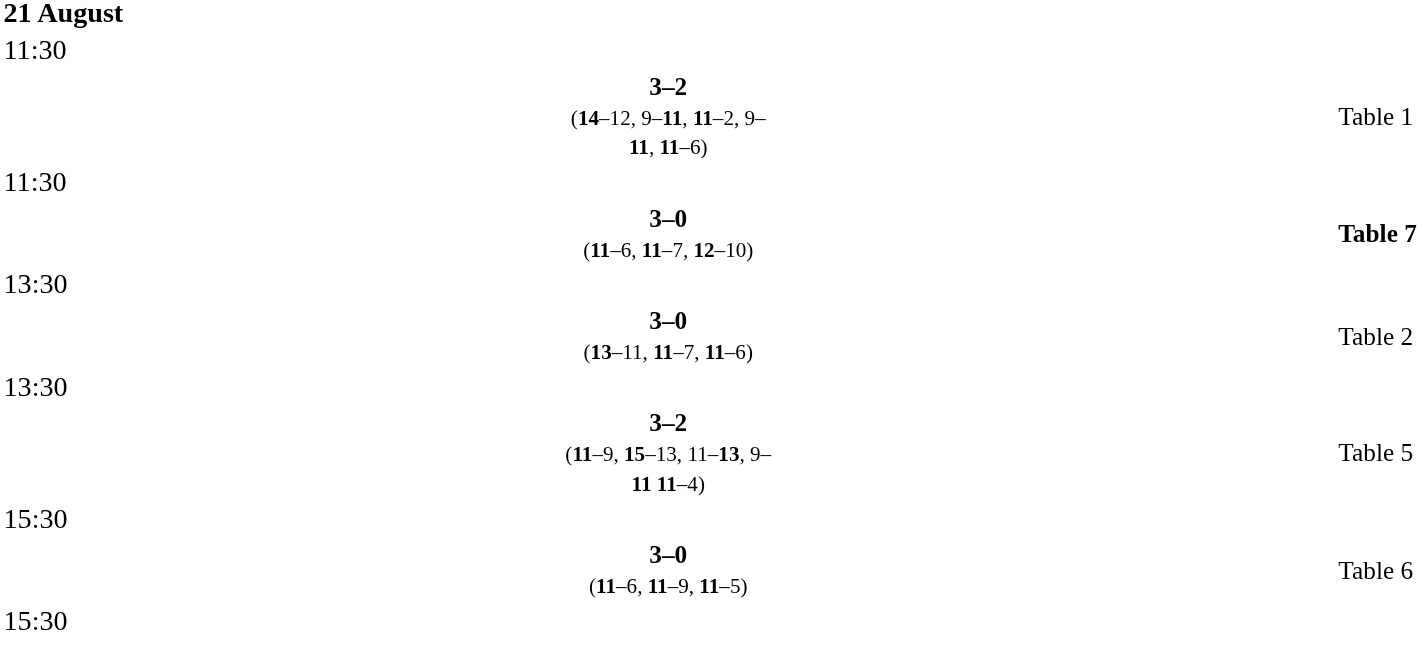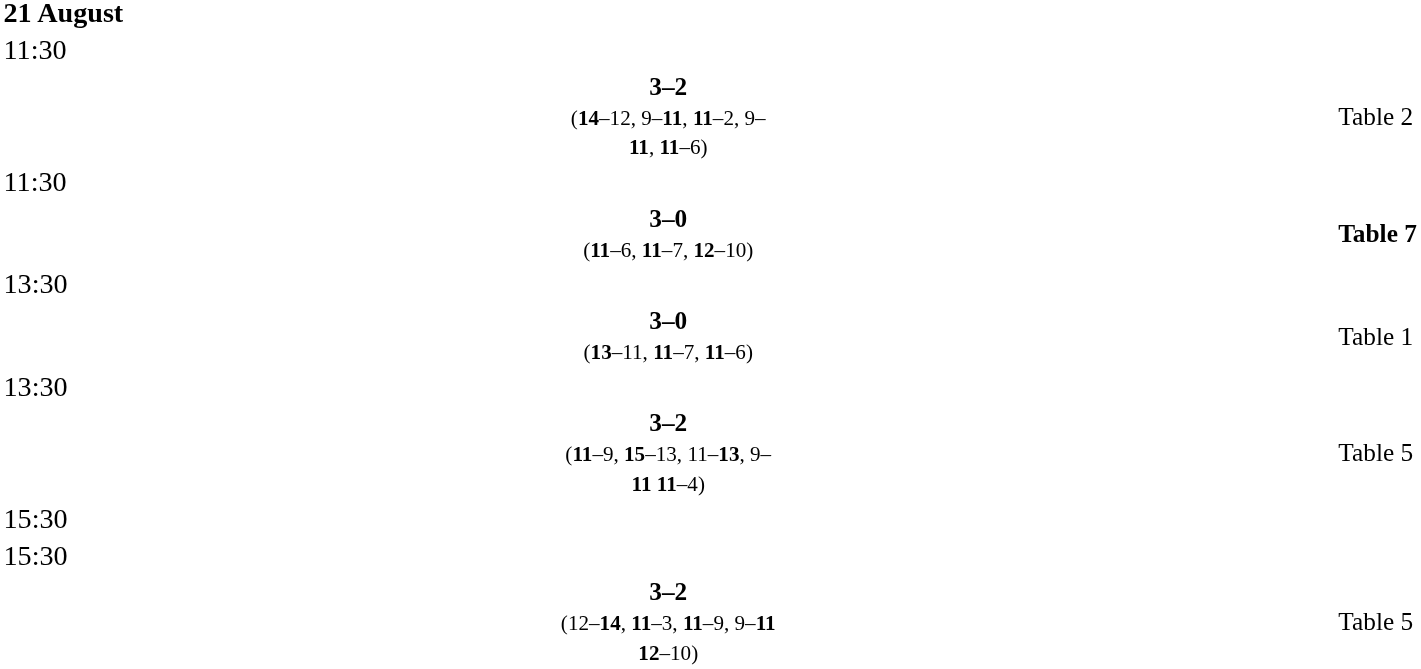 <table style="width:100%;" cellspacing="1">
 <tr>
 <th width=25%></th>
 <th width=10%></th>
 <th width=25%></th>
 </tr>
 <tr>
 <td><strong>21 August</strong></td>
 </tr>
 <tr>
 <td>11:30</td>
 </tr>
 <tr style=font-size:90%>
 <td align=right><strong></strong></td>
 <td align=center><strong> 3–2 </strong><br><small>(<strong>14</strong>–12, 9–<strong>11</strong>, <strong>11</strong>–2, 9–<strong>11</strong>, <strong>11</strong>–6)</small></td>
 <td></td>
-<td>Table 1</td>
+<td>Table 2</td>
 </tr>
 <tr>
 <td>11:30</td>
 </tr>
 <tr style=font-size:90%>
 <td align=right><strong></strong></td>
 <td align=center><strong> 3–0 </strong><br><small>(<strong>11</strong>–6, <strong>11</strong>–7, <strong>12</strong>–10)</small></td>
 <td></td>
 <td><strong>Table 7</strong></td>
 </tr>
 <tr>
 <td>13:30</td>
 </tr>
 <tr style=font-size:90%>
 <td align=right><strong></strong></td>
 <td align=center><strong> 3–0 </strong><br><small>(<strong>13</strong>–11, <strong>11</strong>–7, <strong>11</strong>–6)</small></td>
 <td></td>
-<td>Table 2</td>
+<td>Table 1</td>
 </tr>
 <tr>
 <td>13:30</td>
 </tr>
 <tr style=font-size:90%>
 <td align=right><strong></strong></td>
 <td align=center><strong> 3–2 </strong><br><small>(<strong>11</strong>–9, <strong>15</strong>–13, 11–<strong>13</strong>, 9–<strong>11</strong> <strong>11</strong>–4)</small></td>
 <td></td>
 <td>Table 5</td>
 </tr>
 <tr>
 <td>15:30</td>
 </tr>
-<tr style=font-size:90%>
-<td align=right><strong></strong></td>
-<td align=center><strong> 3–0 </strong><br><small>(<strong>11</strong>–6, <strong>11</strong>–9, <strong>11</strong>–5)</small></td>
-<td></td>
-<td>Table 6</td>
-</tr>
 <tr>
 <td>15:30</td>
 </tr>
+<tr style=font-size:90%>
+<td align=right><strong></strong></td>
+<td align=center><strong> 3–2 </strong><br><small>(12–<strong>14</strong>, <strong>11</strong>–3, <strong>11</strong>–9, 9–<strong>11</strong> <strong>12</strong>–10)</small></td>
+<td></td>
+<td>Table 5</td>
+</tr>
 </table>
